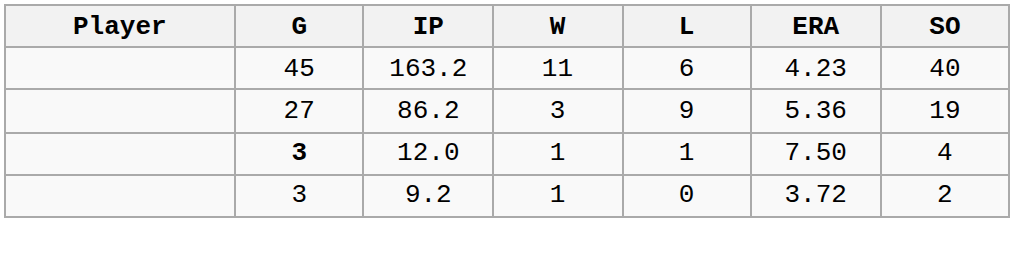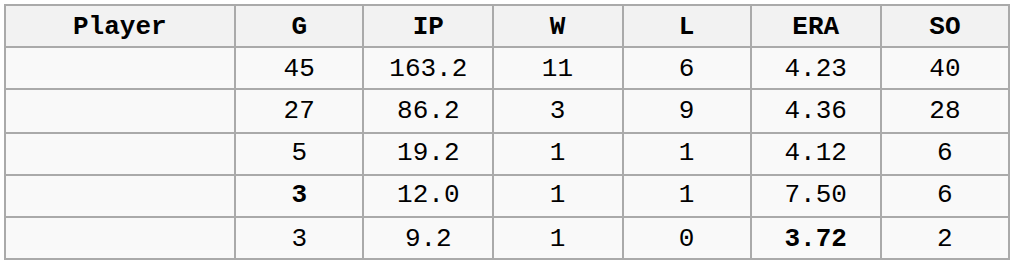 <table class="wikitable sortable">
 <tr>
 <th bgcolor="#DDDDFF" width="16%">Player</th>
 <th bgcolor="#DDDDFF" width="9%">G</th>
 <th bgcolor="#DDDDFF" width="9%">IP</th>
 <th bgcolor="#DDDDFF" width="9%">W</th>
 <th bgcolor="#DDDDFF" width="9%">L</th>
 <th bgcolor="#DDDDFF" width="9%">ERA</th>
 <th bgcolor="#DDDDFF" width="9%">SO</th>
 </tr>
 <tr align="center">
 <td></td>
 <td>45</td>
 <td>163.2</td>
 <td>11</td>
 <td>6</td>
 <td>4.23</td>
 <td>40</td>
 </tr>
 <tr align="center">
 <td></td>
 <td>27</td>
 <td>86.2</td>
 <td>3</td>
 <td>9</td>
-<td>5.36</td>
-<td>19</td>
+<td>4.36</td>
+<td>28</td>
+</tr>
+<tr align="center">
+<td></td>
+<td>5</td>
+<td>19.2</td>
+<td>1</td>
+<td>1</td>
+<td>4.12</td>
+<td>6</td>
 </tr>
 <tr align="center">
 <td></td>
 <td><strong>3</strong></td>
 <td>12.0</td>
 <td>1</td>
 <td>1</td>
 <td>7.50</td>
-<td>4</td>
+<td>6</td>
 </tr>
 <tr align="center">
 <td></td>
 <td>3</td>
 <td>9.2</td>
 <td>1</td>
 <td>0</td>
-<td>3.72</td>
+<td><strong>3.72</strong></td>
 <td>2</td>
 </tr>
 </table>
